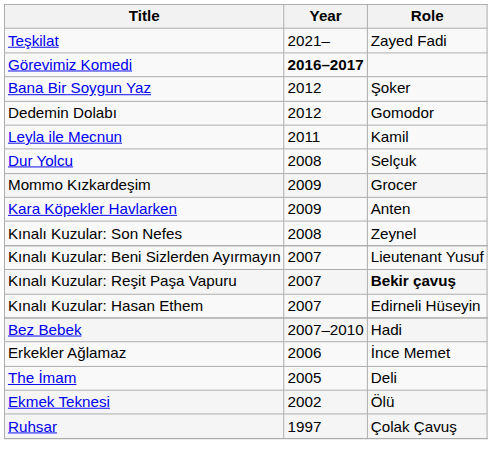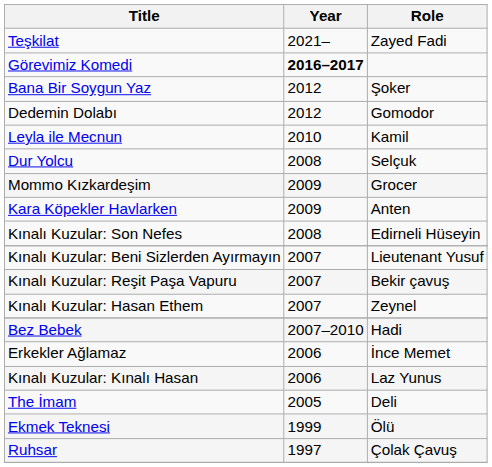 <table class="wikitable">
 <tr>
 <th>Title</th>
 <th>Year</th>
 <th>Role</th>
 </tr>
 <tr ---->
 <td><a href='#'>Teşkilat</a></td>
 <td>2021–</td>
 <td>Zayed Fadi</td>
 </tr>
 <tr ---->
 <td><a href='#'>Görevimiz Komedi</a></td>
 <td><strong>2016–2017</strong></td>
 <td></td>
 </tr>
 <tr ---->
 <td><a href='#'>Bana Bir Soygun Yaz</a></td>
 <td>2012</td>
 <td>Şoker</td>
 </tr>
 <tr ---->
 <td>Dedemin Dolabı</td>
 <td>2012</td>
 <td>Gomodor</td>
 </tr>
 <tr ---->
 <td><a href='#'>Leyla ile Mecnun</a></td>
-<td>2011</td>
+<td>2010</td>
 <td>Kamil</td>
 </tr>
 <tr ---->
 <td><a href='#'>Dur Yolcu</a></td>
 <td>2008</td>
 <td>Selçuk</td>
 </tr>
 <tr bgcolor="#f5f5f5">
 <td>Mommo Kızkardeşim</td>
 <td>2009</td>
 <td>Grocer</td>
 </tr>
 <tr ---->
 <td><a href='#'>Kara Köpekler Havlarken</a></td>
 <td>2009</td>
 <td>Anten</td>
 </tr>
 <tr ---->
 <td>Kınalı Kuzular: Son Nefes</td>
 <td>2008</td>
-<td>Zeynel</td>
+<td>Edirneli Hüseyin</td>
 </tr>
 <tr bgcolor="#f5f5f5">
 </tr>
 <tr ---->
 <td>Kınalı Kuzular: Beni Sizlerden Ayırmayın</td>
 <td>2007</td>
 <td>Lieutenant Yusuf</td>
 </tr>
 <tr bgcolor="#f5f5f5">
 <td>Kınalı Kuzular: Reşit Paşa Vapuru</td>
 <td>2007</td>
-<td><strong>Bekir çavuş</strong></td>
+<td>Bekir çavuş</td>
 </tr>
 <tr ---->
 <td>Kınalı Kuzular: Hasan Ethem</td>
 <td>2007</td>
-<td>Edirneli Hüseyin</td>
+<td>Zeynel</td>
 </tr>
 <tr ---->
 </tr>
 <tr bgcolor="#f5f5f5">
 <td><a href='#'>Bez Bebek</a></td>
 <td>2007–2010</td>
 <td>Hadi</td>
 </tr>
 <tr ---->
 <td>Erkekler Ağlamaz</td>
 <td>2006</td>
 <td>İnce Memet</td>
 </tr>
+<tr bgcolor="#f5f5f5">
+<td>Kınalı Kuzular: Kınalı Hasan</td>
+<td>2006</td>
+<td>Laz Yunus</td>
+</tr>
 <tr ---->
 <td><a href='#'>The İmam</a></td>
 <td>2005</td>
 <td>Deli</td>
 </tr>
 <tr bgcolor="#f5f5f5">
 <td><a href='#'>Ekmek Teknesi</a></td>
-<td>2002</td>
+<td>1999</td>
 <td>Ölü</td>
 </tr>
 <tr bgcolor="#f5f5f5">
 <td><a href='#'>Ruhsar</a></td>
 <td>1997</td>
 <td>Çolak Çavuş</td>
 </tr>
 <tr ------->
 </tr>
 </table>
